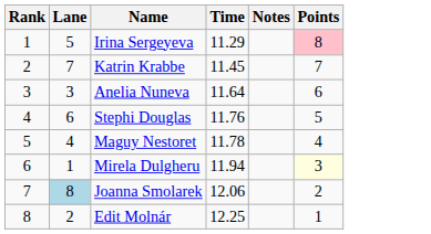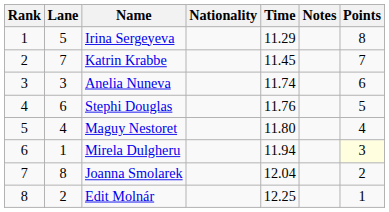 <table class="wikitable sortable" style="text-align:center">
 <tr>
 <th>Rank</th>
 <th>Lane</th>
 <th>Name</th>
+<th>Nationality</th>
 <th>Time</th>
 <th>Notes</th>
 <th>Points</th>
 </tr>
 <tr>
 <td>1</td>
 <td>5</td>
 <td align=left><a href='#'>Irina Sergeyeva</a></td>
+<td align=left></td>
 <td>11.29</td>
 <td></td>
-<td style="background: pink;">8</td>
+<td>8</td>
 </tr>
 <tr>
 <td>2</td>
 <td>7</td>
 <td align=left><a href='#'>Katrin Krabbe</a></td>
+<td align=left></td>
 <td>11.45</td>
 <td></td>
 <td>7</td>
 </tr>
 <tr>
 <td>3</td>
 <td>3</td>
 <td align=left><a href='#'>Anelia Nuneva</a></td>
-<td>11.64</td>
+<td align=left></td>
+<td>11.74</td>
 <td></td>
 <td>6</td>
 </tr>
 <tr>
 <td>4</td>
 <td>6</td>
 <td align=left><a href='#'>Stephi Douglas</a></td>
+<td align=left></td>
 <td>11.76</td>
 <td></td>
 <td>5</td>
 </tr>
 <tr>
 <td>5</td>
 <td>4</td>
 <td align=left><a href='#'>Maguy Nestoret</a></td>
-<td>11.78</td>
+<td align=left></td>
+<td>11.80</td>
 <td></td>
 <td>4</td>
 </tr>
 <tr>
 <td>6</td>
 <td>1</td>
 <td align=left><a href='#'>Mirela Dulgheru</a></td>
+<td align=left></td>
 <td>11.94</td>
 <td></td>
 <td style="background: lightyellow;">3</td>
 </tr>
 <tr>
 <td>7</td>
-<td style="background: lightblue;">8</td>
+<td>8</td>
 <td align=left><a href='#'>Joanna Smolarek</a></td>
-<td>12.06</td>
+<td align=left></td>
+<td>12.04</td>
 <td></td>
 <td>2</td>
 </tr>
 <tr>
 <td>8</td>
 <td>2</td>
 <td align=left><a href='#'>Edit Molnár</a></td>
+<td align=left></td>
 <td>12.25</td>
 <td></td>
 <td>1</td>
 </tr>
 </table>
